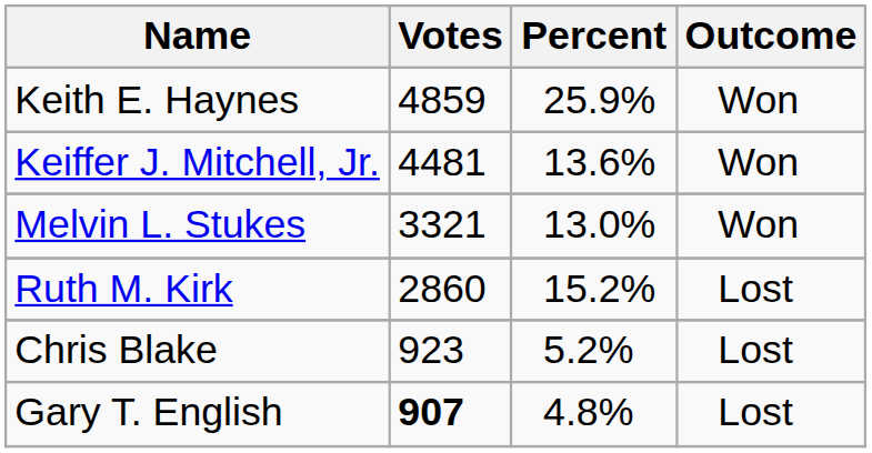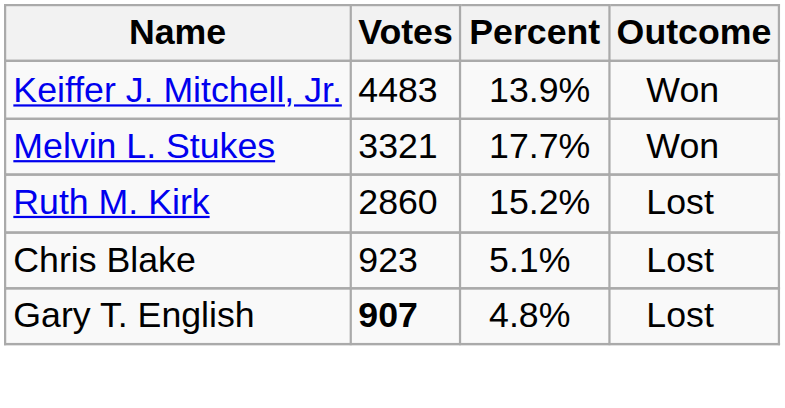 <table class="wikitable">
 <tr>
 <th>Name</th>
 <th>Votes</th>
 <th>Percent</th>
 <th>Outcome</th>
 </tr>
 <tr>
 </tr>
 <tr>
-<td>Keith E. Haynes</td>
-<td>4859</td>
-<td>  25.9%</td>
-<td>   Won</td>
-</tr>
-<tr>
 </tr>
 <tr>
 <td><a href='#'>Keiffer J. Mitchell, Jr.</a></td>
-<td>4481</td>
-<td>  13.6%</td>
+<td>4483</td>
+<td>  13.9%</td>
 <td>   Won</td>
 </tr>
 <tr>
 </tr>
 <tr>
 <td><a href='#'>Melvin L. Stukes</a></td>
 <td>3321</td>
-<td>  13.0%</td>
+<td>  17.7%</td>
 <td>   Won</td>
 </tr>
 <tr>
 </tr>
 <tr>
 <td><a href='#'>Ruth M. Kirk</a></td>
 <td>2860</td>
 <td>  15.2%</td>
 <td>   Lost</td>
 </tr>
 <tr>
 </tr>
 <tr>
 <td>Chris Blake</td>
 <td>923</td>
-<td>  5.2%</td>
+<td>  5.1%</td>
 <td>   Lost</td>
 </tr>
 <tr>
 </tr>
 <tr>
 <td>Gary T. English</td>
 <td><strong>907</strong></td>
 <td>  4.8%</td>
 <td>   Lost</td>
 </tr>
 <tr>
 </tr>
 </table>
